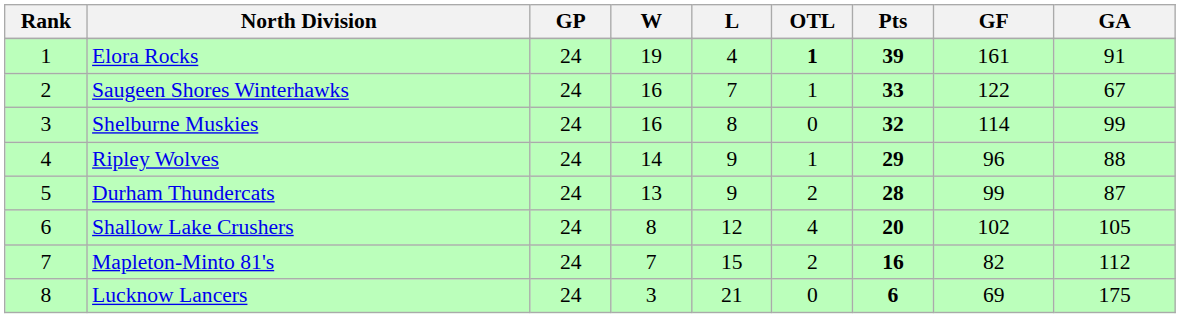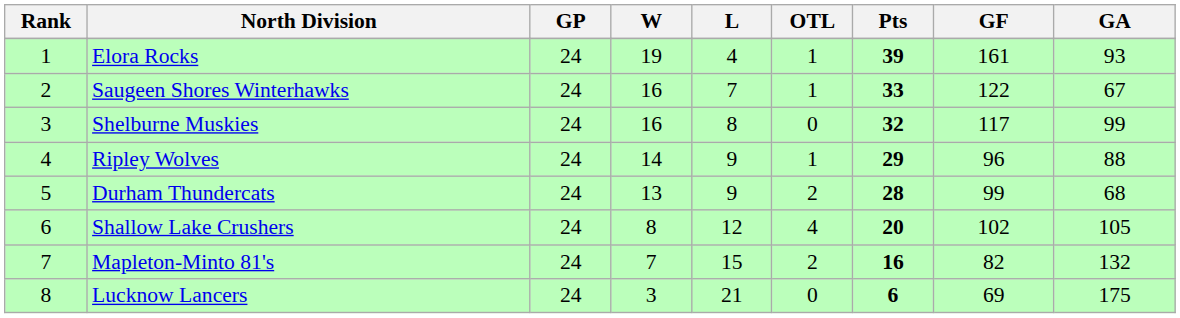 <table class="wikitable" style="text-align:center" width:50em">
 <tr>
 <th bgcolor="#DDDDFF" width="5%">Rank</th>
 <th bgcolor="#DDDDFF" width="27.5%">North Division</th>
 <th bgcolor="#DDDDFF" width="5%">GP</th>
 <th bgcolor="#DDDDFF" width="5%">W</th>
 <th bgcolor="#DDDDFF" width="5%">L</th>
 <th bgcolor="#DDDDFF" width="5%">OTL</th>
 <th bgcolor="#DDDDFF" width="5%">Pts</th>
 <th bgcolor="#DDDDFF" width="7.5%">GF</th>
 <th bgcolor="#DDDDFF" width="7.5%">GA</th>
 </tr>
 <tr>
 </tr>
 <tr bgcolor="#bbffbb">
 <td>1</td>
 <td align=left><a href='#'>Elora Rocks</a></td>
 <td>24</td>
 <td>19</td>
 <td>4</td>
-<td><strong>1</strong></td>
+<td>1</td>
 <td><strong>39</strong></td>
 <td>161</td>
-<td>91</td>
+<td>93</td>
 </tr>
 <tr bgcolor="#bbffbb">
 <td>2</td>
 <td align=left><a href='#'>Saugeen Shores Winterhawks</a></td>
 <td>24</td>
 <td>16</td>
 <td>7</td>
 <td>1</td>
 <td><strong>33</strong></td>
 <td>122</td>
 <td>67</td>
 </tr>
 <tr bgcolor="#bbffbb">
 <td>3</td>
 <td align=left><a href='#'>Shelburne Muskies</a></td>
 <td>24</td>
 <td>16</td>
 <td>8</td>
 <td>0</td>
 <td><strong>32</strong></td>
-<td>114</td>
+<td>117</td>
 <td>99</td>
 </tr>
 <tr bgcolor="#bbffbb">
 <td>4</td>
 <td align=left><a href='#'>Ripley Wolves</a></td>
 <td>24</td>
 <td>14</td>
 <td>9</td>
 <td>1</td>
 <td><strong>29</strong></td>
 <td>96</td>
 <td>88</td>
 </tr>
 <tr bgcolor="#bbffbb">
 <td>5</td>
 <td align=left><a href='#'>Durham Thundercats</a></td>
 <td>24</td>
 <td>13</td>
 <td>9</td>
 <td>2</td>
 <td><strong>28</strong></td>
 <td>99</td>
-<td>87</td>
+<td>68</td>
 </tr>
 <tr bgcolor="#bbffbb">
 <td>6</td>
 <td align=left><a href='#'>Shallow Lake Crushers</a></td>
 <td>24</td>
 <td>8</td>
 <td>12</td>
 <td>4</td>
 <td><strong>20</strong></td>
 <td>102</td>
 <td>105</td>
 </tr>
 <tr bgcolor="#bbffbb">
 <td>7</td>
 <td align=left><a href='#'>Mapleton-Minto 81's</a></td>
 <td>24</td>
 <td>7</td>
 <td>15</td>
 <td>2</td>
 <td><strong>16</strong></td>
 <td>82</td>
-<td>112</td>
+<td>132</td>
 </tr>
 <tr bgcolor="#bbffbb">
 <td>8</td>
 <td align=left><a href='#'>Lucknow Lancers</a></td>
 <td>24</td>
 <td>3</td>
 <td>21</td>
 <td>0</td>
 <td><strong>6</strong></td>
 <td>69</td>
 <td>175</td>
 </tr>
 </table>
